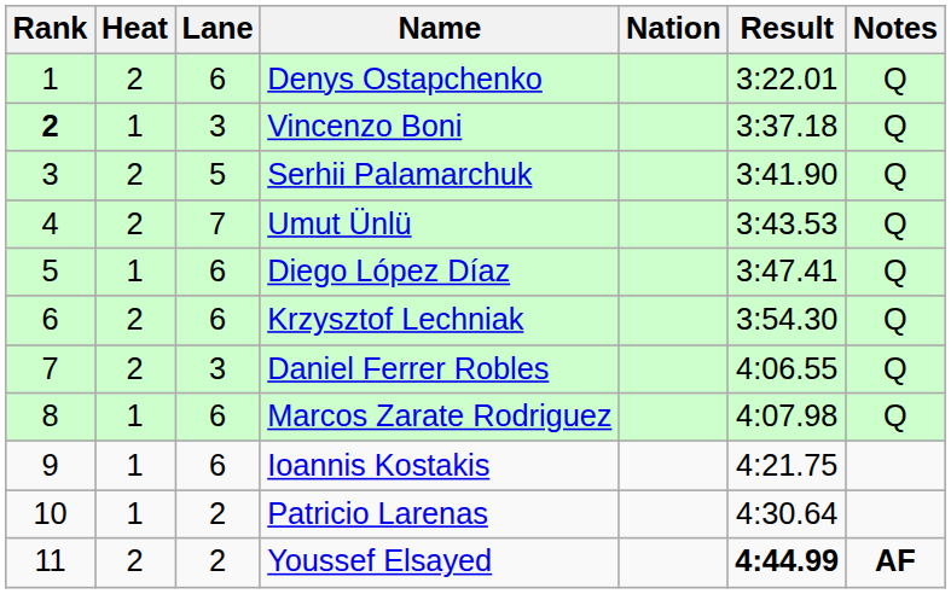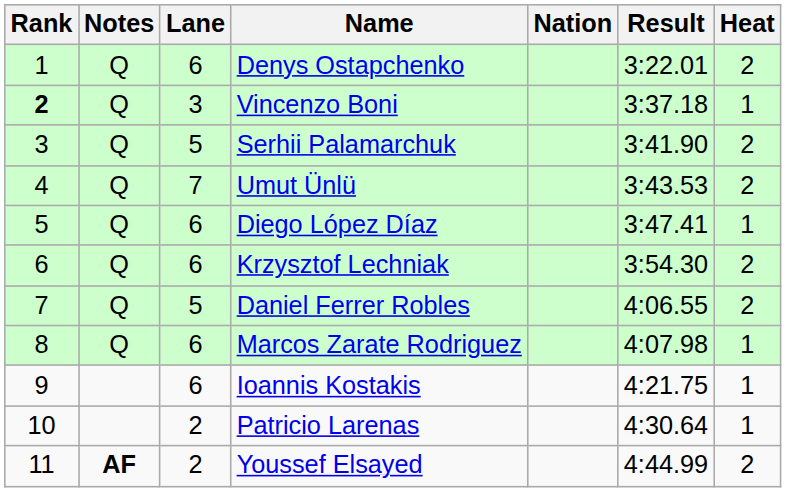 <table class="wikitable sortable" style="text-align:center">
 <tr>
 <th>Rank</th>
-<th>Heat</th>
+<th>Notes</th>
 <th>Lane</th>
 <th>Name</th>
 <th>Nation</th>
 <th>Result</th>
-<th>Notes</th>
+<th>Heat</th>
 </tr>
 <tr bgcolor=ccffcc>
 <td>1</td>
-<td>2</td>
+<td>Q</td>
 <td>6</td>
 <td align="left"><a href='#'>Denys Ostapchenko</a></td>
 <td align=left></td>
 <td>3:22.01</td>
-<td>Q</td>
+<td>2</td>
 </tr>
 <tr bgcolor=ccffcc>
 <td><strong>2</strong></td>
-<td>1</td>
+<td>Q</td>
 <td>3</td>
 <td align="left"><a href='#'>Vincenzo Boni</a></td>
 <td align=left></td>
 <td>3:37.18</td>
-<td>Q</td>
+<td>1</td>
 </tr>
 <tr bgcolor=ccffcc>
 <td>3</td>
-<td>2</td>
+<td>Q</td>
 <td>5</td>
 <td align="left"><a href='#'>Serhii Palamarchuk</a></td>
 <td align=left></td>
 <td>3:41.90</td>
-<td>Q</td>
+<td>2</td>
 </tr>
 <tr bgcolor=ccffcc>
 <td>4</td>
-<td>2</td>
+<td>Q</td>
 <td>7</td>
 <td align="left"><a href='#'>Umut Ünlü</a></td>
 <td align=left></td>
 <td>3:43.53</td>
-<td>Q</td>
+<td>2</td>
 </tr>
 <tr bgcolor=ccffcc>
 <td>5</td>
-<td>1</td>
+<td>Q</td>
 <td>6</td>
 <td align="left"><a href='#'>Diego López Díaz</a></td>
 <td align=left></td>
 <td>3:47.41</td>
-<td>Q</td>
+<td>1</td>
 </tr>
 <tr bgcolor=ccffcc>
 <td>6</td>
-<td>2</td>
+<td>Q</td>
 <td>6</td>
 <td align="left"><a href='#'>Krzysztof Lechniak</a></td>
 <td align=left></td>
 <td>3:54.30</td>
-<td>Q</td>
+<td>2</td>
 </tr>
 <tr bgcolor=ccffcc>
 <td>7</td>
-<td>2</td>
-<td>3</td>
+<td>Q</td>
+<td>5</td>
 <td align="left"><a href='#'>Daniel Ferrer Robles</a></td>
 <td align=left></td>
 <td>4:06.55</td>
-<td>Q</td>
+<td>2</td>
 </tr>
 <tr bgcolor=ccffcc>
 <td>8</td>
-<td>1</td>
+<td>Q</td>
 <td>6</td>
 <td align="left"><a href='#'>Marcos Zarate Rodriguez</a></td>
 <td align=left></td>
 <td>4:07.98</td>
-<td>Q</td>
+<td>1</td>
 </tr>
 <tr>
 <td>9</td>
-<td>1</td>
+<td></td>
 <td>6</td>
 <td align="left"><a href='#'>Ioannis Kostakis</a></td>
 <td align=left></td>
 <td>4:21.75</td>
-<td></td>
+<td>1</td>
 </tr>
 <tr>
 <td>10</td>
-<td>1</td>
+<td></td>
 <td>2</td>
 <td align="left"><a href='#'>Patricio Larenas</a></td>
 <td align=left></td>
 <td>4:30.64</td>
-<td></td>
+<td>1</td>
 </tr>
 <tr>
 <td>11</td>
-<td>2</td>
+<td><strong>AF</strong></td>
 <td>2</td>
 <td align="left"><a href='#'>Youssef Elsayed</a></td>
 <td align=left></td>
-<td><strong>4:44.99</strong></td>
-<td><strong>AF</strong></td>
+<td>4:44.99</td>
+<td>2</td>
 </tr>
 </table>
